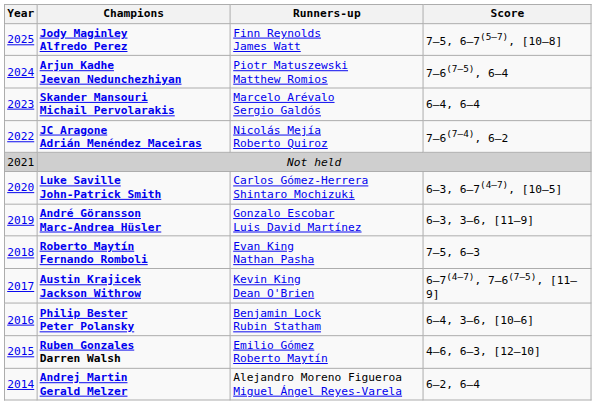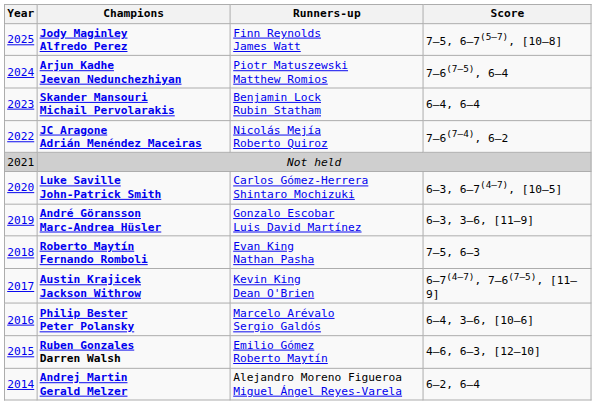 <table class="wikitable" style="font-size:90%">
 <tr>
 <th>Year</th>
 <th width="200">Champions</th>
 <th width="200">Runners-up</th>
 <th width="175">Score</th>
 </tr>
 <tr>
 <td><a href='#'>2025</a></td>
 <td> <strong><a href='#'>Jody Maginley</a></strong><br> <strong><a href='#'>Alfredo Perez</a></strong></td>
 <td> <a href='#'>Finn Reynolds</a><br> <a href='#'>James Watt</a></td>
 <td>7–5, 6–7<sup>(5–7)</sup>, [10–8]</td>
 </tr>
 <tr>
 <td><a href='#'>2024</a></td>
 <td> <strong><a href='#'>Arjun Kadhe</a></strong><br> <strong><a href='#'>Jeevan Nedunchezhiyan</a></strong></td>
 <td> <a href='#'>Piotr Matuszewski</a><br> <a href='#'>Matthew Romios</a></td>
 <td>7–6<sup>(7–5)</sup>, 6–4</td>
 </tr>
 <tr>
 <td><a href='#'>2023</a></td>
 <td> <strong><a href='#'>Skander Mansouri</a></strong><br> <strong><a href='#'>Michail Pervolarakis</a></strong></td>
-<td> <a href='#'>Marcelo Arévalo</a><br> <a href='#'>Sergio Galdós</a></td>
+<td> <a href='#'>Benjamin Lock</a><br> <a href='#'>Rubin Statham</a></td>
 <td>6–4, 6–4</td>
 </tr>
 <tr>
 <td><a href='#'>2022</a></td>
 <td> <strong><a href='#'>JC Aragone</a></strong><br> <strong><a href='#'>Adrián Menéndez Maceiras</a></strong></td>
 <td> <a href='#'>Nicolás Mejía</a><br> <a href='#'>Roberto Quiroz</a></td>
 <td>7–6<sup>(7–4)</sup>, 6–2</td>
 </tr>
 <tr>
 <td style="background:#cfcfcf">2021</td>
 <td colspan=3 align=center style="background:#cfcfcf"><em>Not held</em></td>
 </tr>
 <tr>
 <td><a href='#'>2020</a></td>
 <td> <strong><a href='#'>Luke Saville</a></strong><br> <strong><a href='#'>John-Patrick Smith</a></strong></td>
 <td> <a href='#'>Carlos Gómez-Herrera</a><br> <a href='#'>Shintaro Mochizuki</a></td>
 <td>6–3, 6–7<sup>(4–7)</sup>, [10–5]</td>
 </tr>
 <tr>
 <td><a href='#'>2019</a></td>
 <td> <strong><a href='#'>André Göransson</a></strong><br> <strong><a href='#'>Marc-Andrea Hüsler</a></strong></td>
 <td> <a href='#'>Gonzalo Escobar</a><br> <a href='#'>Luis David Martínez</a></td>
 <td>6–3, 3–6, [11–9]</td>
 </tr>
 <tr>
 <td><a href='#'>2018</a></td>
 <td> <strong><a href='#'>Roberto Maytín</a></strong><br> <strong><a href='#'>Fernando Romboli</a></strong></td>
 <td> <a href='#'>Evan King</a><br> <a href='#'>Nathan Pasha</a></td>
 <td>7–5, 6–3</td>
 </tr>
 <tr>
 <td><a href='#'>2017</a></td>
 <td> <strong><a href='#'>Austin Krajicek</a></strong><br> <strong><a href='#'>Jackson Withrow</a></strong></td>
 <td> <a href='#'>Kevin King</a><br> <a href='#'>Dean O'Brien</a></td>
 <td>6–7<sup>(4–7)</sup>, 7–6<sup>(7–5)</sup>, [11–9]</td>
 </tr>
 <tr>
 <td><a href='#'>2016</a></td>
 <td> <strong><a href='#'>Philip Bester</a></strong><br> <strong><a href='#'>Peter Polansky</a></strong></td>
-<td> <a href='#'>Benjamin Lock</a><br> <a href='#'>Rubin Statham</a></td>
+<td> <a href='#'>Marcelo Arévalo</a><br> <a href='#'>Sergio Galdós</a></td>
 <td>6–4, 3–6, [10–6]</td>
 </tr>
 <tr>
 <td><a href='#'>2015</a></td>
 <td> <strong><a href='#'>Ruben Gonzales</a></strong><br>  <strong>Darren Walsh</strong></td>
 <td> <a href='#'>Emilio Gómez</a><br>  <a href='#'>Roberto Maytín</a></td>
 <td>4–6, 6–3, [12–10]</td>
 </tr>
 <tr>
 <td><a href='#'>2014</a></td>
 <td> <strong><a href='#'>Andrej Martin</a></strong><br> <strong><a href='#'>Gerald Melzer</a></strong></td>
 <td> Alejandro Moreno Figueroa<br> <a href='#'>Miguel Ángel Reyes-Varela</a></td>
 <td>6–2, 6–4</td>
 </tr>
 </table>
